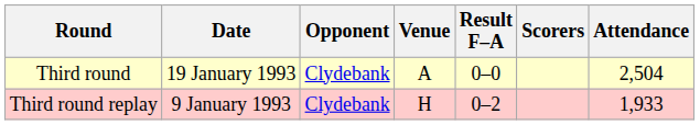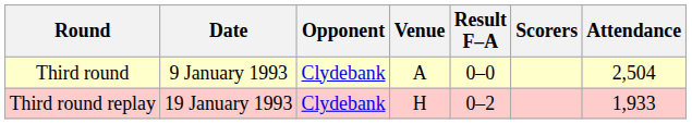 <table class="wikitable sortable" style="text-align:center;">
 <tr>
 <th>Round</th>
 <th>Date</th>
 <th>Opponent</th>
 <th>Venue</th>
 <th>Result<br>F–A</th>
 <th class=unsortable>Scorers</th>
 <th>Attendance</th>
 </tr>
 <tr bgcolor="#FFFFCC">
 <td>Third round</td>
-<td>19 January 1993</td>
+<td>9 January 1993</td>
 <td><a href='#'>Clydebank</a></td>
 <td>A</td>
 <td>0–0</td>
 <td></td>
 <td>2,504</td>
 </tr>
 <tr bgcolor="#FFCCCC">
 <td>Third round replay</td>
-<td>9 January 1993</td>
+<td>19 January 1993</td>
 <td><a href='#'>Clydebank</a></td>
 <td>H</td>
 <td>0–2</td>
 <td></td>
 <td>1,933</td>
 </tr>
 </table>
